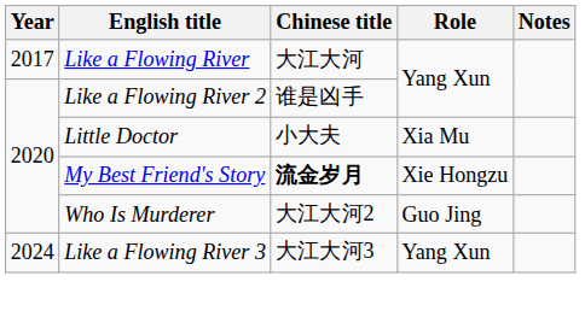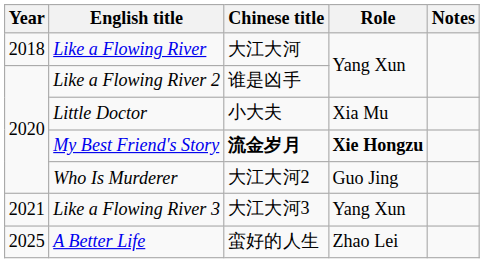 <table class="wikitable sortable">
 <tr>
 <th>Year</th>
 <th>English title</th>
 <th>Chinese title</th>
 <th>Role</th>
 <th>Notes</th>
 </tr>
 <tr>
-<td>2017</td>
+<td>2018</td>
 <td><em><a href='#'>Like a Flowing River</a></em></td>
 <td>大江大河</td>
 <td rowspan=2>Yang Xun</td>
 <td rowspan=2></td>
 </tr>
 <tr>
 <td rowspan=4>2020</td>
 <td><em>Like a Flowing River 2</em></td>
 <td>谁是凶手</td>
 </tr>
 <tr>
 <td><em>Little Doctor</em></td>
 <td>小大夫</td>
 <td>Xia Mu</td>
 <td></td>
 </tr>
 <tr>
 <td><em><a href='#'>My Best Friend's Story</a></em></td>
 <td><strong>流金岁月</strong></td>
-<td>Xie Hongzu</td>
+<td><strong>Xie Hongzu</strong></td>
 <td></td>
 </tr>
 <tr>
 <td><em>Who Is Murderer</em></td>
 <td>大江大河2</td>
 <td>Guo Jing</td>
 <td></td>
 </tr>
 <tr>
-<td>2024</td>
+<td>2021</td>
 <td><em>Like a Flowing River 3</em></td>
 <td>大江大河3</td>
 <td>Yang Xun</td>
 <td></td>
 </tr>
+<tr>
+<td>2025</td>
+<td><em><a href='#'>A Better Life</a></em></td>
+<td>蛮好的人生</td>
+<td>Zhao Lei</td>
+<td></td>
+</tr>
 </table>
